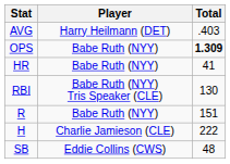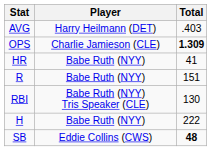 <table class="wikitable" style="text-align:center;">
 <tr>
 <th style="width:15%;">Stat</th>
 <th>Player</th>
 <th style="width:15%;">Total</th>
 </tr>
 <tr>
 <td><a href='#'>AVG</a></td>
 <td><a href='#'>Harry Heilmann</a> (<a href='#'>DET</a>)</td>
 <td>.403</td>
 </tr>
 <tr>
 <td><a href='#'>OPS</a></td>
-<td><a href='#'>Babe Ruth</a> (<a href='#'>NYY</a>)</td>
+<td><a href='#'>Charlie Jamieson</a> (<a href='#'>CLE</a>)</td>
 <td><strong>1.309</strong></td>
 </tr>
 <tr>
 <td><a href='#'>HR</a></td>
 <td><a href='#'>Babe Ruth</a> (<a href='#'>NYY</a>)</td>
 <td>41</td>
 </tr>
 <tr>
+<td><a href='#'>R</a></td>
+<td><a href='#'>Babe Ruth</a> (<a href='#'>NYY</a>)</td>
+<td>151</td>
+</tr>
+<tr>
 <td><a href='#'>RBI</a></td>
 <td><a href='#'>Babe Ruth</a> (<a href='#'>NYY</a>)<br><a href='#'>Tris Speaker</a> (<a href='#'>CLE</a>)</td>
 <td>130</td>
 </tr>
 <tr>
-<td><a href='#'>R</a></td>
+<td><a href='#'>H</a></td>
 <td><a href='#'>Babe Ruth</a> (<a href='#'>NYY</a>)</td>
-<td>151</td>
-</tr>
-<tr>
-<td><a href='#'>H</a></td>
-<td><a href='#'>Charlie Jamieson</a> (<a href='#'>CLE</a>)</td>
 <td>222</td>
 </tr>
 <tr>
 <td><a href='#'>SB</a></td>
 <td><a href='#'>Eddie Collins</a> (<a href='#'>CWS</a>)</td>
-<td>48</td>
+<td><strong>48</strong></td>
 </tr>
 </table>
